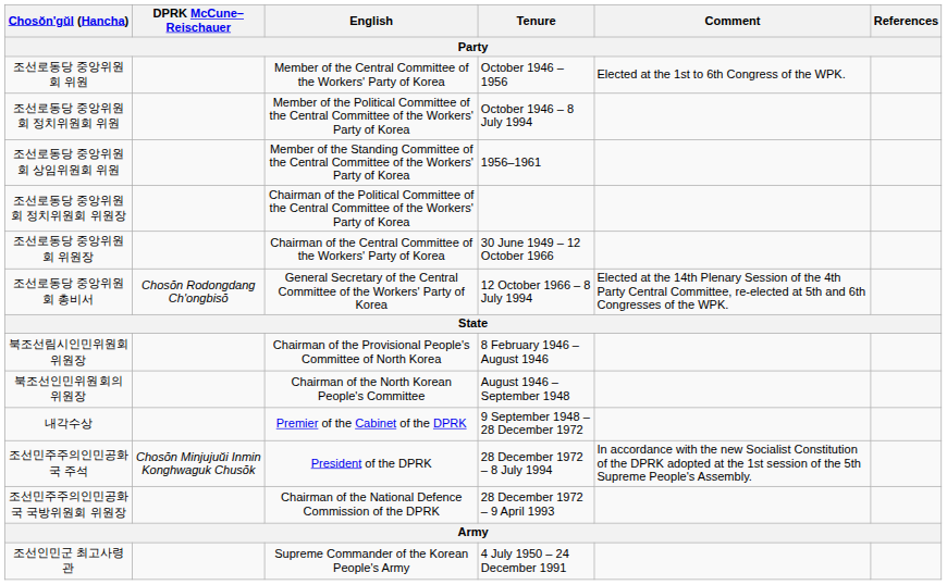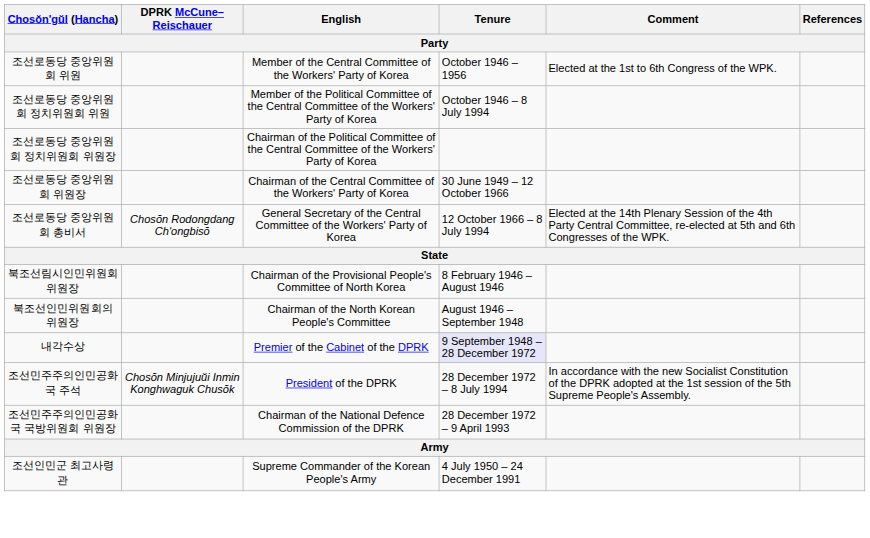 <table class="wikitable sortable">
 <tr>
 <th><a href='#'>Chosŏn'gŭl</a> (<a href='#'>Hancha</a>)</th>
 <th>DPRK <a href='#'>McCune–Reischauer</a></th>
 <th>English</th>
 <th>Tenure</th>
 <th>Comment</th>
 <th class="unsortable">References</th>
 </tr>
 <tr>
 <th colspan="6">Party</th>
 </tr>
 <tr>
 <td align="center">조선로동당 중앙위원회 위원</td>
 <td></td>
 <td align="center">Member of the Central Committee of the Workers' Party of Korea</td>
 <td>October 1946 – 1956</td>
 <td>Elected at the 1st to 6th Congress of the WPK.</td>
 <td></td>
 </tr>
 <tr>
 <td align="center">조선로동당 중앙위원회 정치위원회 위원</td>
 <td></td>
 <td align="center">Member of the Political Committee of the Central Committee of the Workers' Party of Korea</td>
 <td>October 1946 – 8 July 1994</td>
-<td></td>
-<td></td>
-</tr>
-<tr>
-<td align="center">조선로동당 중앙위원회 상임위원회 위원</td>
-<td></td>
-<td align="center">Member of the Standing Committee of the Central Committee of the Workers' Party of Korea</td>
-<td>1956–1961</td>
 <td></td>
 <td></td>
 </tr>
 <tr>
 <td align="center">조선로동당 중앙위원회 정치위원회 위원장</td>
 <td></td>
 <td align="center">Chairman of the Political Committee of the Central Committee of the Workers' Party of Korea</td>
 <td></td>
 <td></td>
 <td></td>
 </tr>
 <tr>
 <td align="center">조선로동당 중앙위원회 위원장</td>
 <td align="center"></td>
 <td align="center">Chairman of the Central Committee of the Workers' Party of Korea</td>
 <td>30 June 1949 – 12 October 1966</td>
 <td></td>
 <td></td>
 </tr>
 <tr>
 <td align="center">조선로동당 중앙위원회 총비서</td>
 <td align="center"><em>Chosŏn Rodongdang Ch'ongbisŏ</em></td>
 <td align="center">General Secretary of the Central Committee of the Workers' Party of Korea</td>
 <td>12 October 1966 – 8 July 1994</td>
 <td>Elected at the 14th Plenary Session of the 4th Party Central Committee, re-elected at 5th and 6th Congresses of the WPK.</td>
 <td></td>
 </tr>
 <tr>
 <th colspan="6">State</th>
 </tr>
 <tr>
 <td align="center">북조선림시인민위원회 위원장</td>
 <td></td>
 <td align="center">Chairman of the Provisional People's Committee of North Korea</td>
 <td>8 February 1946 – August 1946</td>
 <td></td>
 <td></td>
 </tr>
 <tr>
 <td align="center">북조선인민위원회의 위원장</td>
 <td></td>
 <td align="center">Chairman of the North Korean People's Committee</td>
 <td>August 1946 – September 1948</td>
 <td></td>
 <td></td>
 </tr>
 <tr>
 <td align="center">내각수상</td>
 <td align="center"></td>
 <td align="center"><a href='#'>Premier</a> of the <a href='#'>Cabinet</a> of the <a href='#'>DPRK</a></td>
-<td>9 September 1948 – 28 December 1972</td>
+<td style="background: lavender;">9 September 1948 – 28 December 1972</td>
 <td></td>
 <td></td>
 </tr>
 <tr>
 <td align="center">조선민주주의인민공화국 주석</td>
 <td align="center"><em>Chosŏn Minjujuŭi Inmin Konghwaguk Chusŏk</em></td>
 <td align="center"><a href='#'>President</a> of the DPRK</td>
 <td>28 December 1972 – 8 July 1994</td>
 <td>In accordance with the new Socialist Constitution of the DPRK adopted at the 1st session of the 5th Supreme People's Assembly.</td>
 <td></td>
 </tr>
 <tr>
 <td align="center">조선민주주의인민공화국 국방위원회 위원장</td>
 <td></td>
 <td align="center">Chairman of the National Defence Commission of the DPRK</td>
 <td>28 December 1972 – 9 April 1993</td>
 <td></td>
 <td></td>
 </tr>
 <tr>
 <th colspan="6">Army</th>
 </tr>
 <tr>
 <td align="center">조선인민군 최고사령관</td>
 <td align="center"></td>
 <td align="center">Supreme Commander of the Korean People's Army</td>
 <td>4 July 1950 – 24 December 1991</td>
 <td></td>
 <td></td>
 </tr>
 </table>
